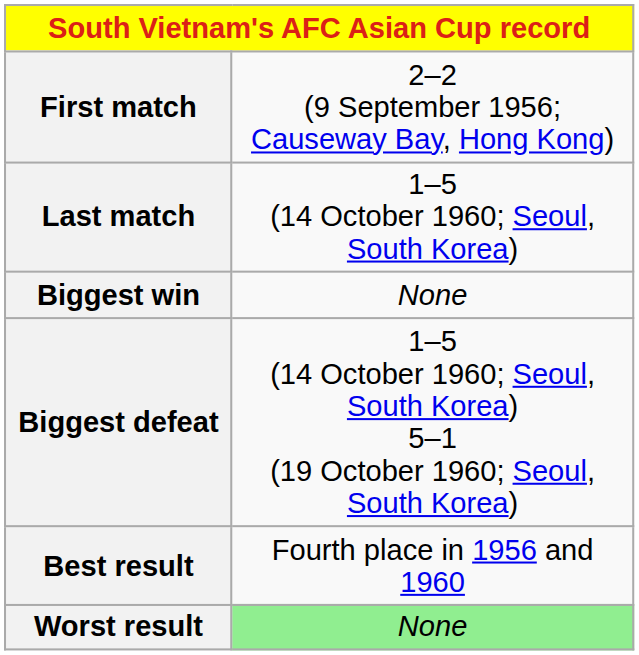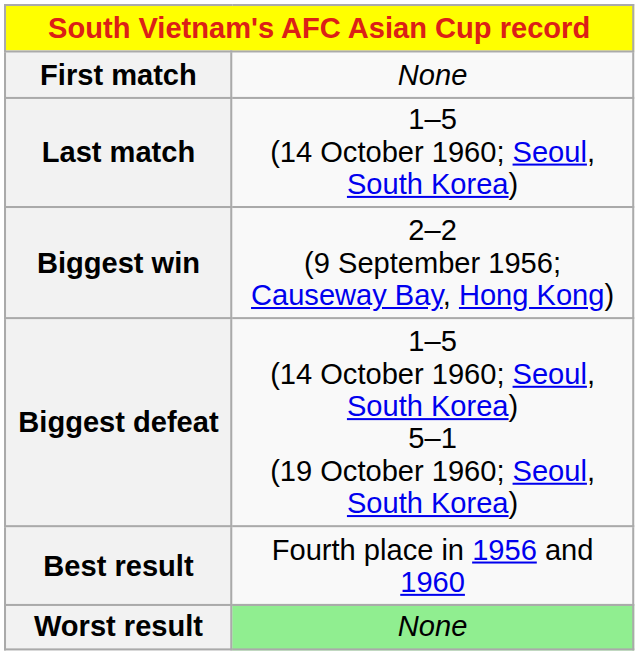 <table class="wikitable collapsible collapsed" style="text-align:center; font-size:90%; width:50%">
 <tr>
 <th colspan="6" style="background: #FFFF00; color: #DB2017;">South Vietnam's AFC Asian Cup record</th>
 </tr>
 <tr>
 <th width=10%>First match</th>
-<td width=23% style="text-align:center"> 2–2 <br> (9 September 1956; <a href='#'>Causeway Bay</a>, <a href='#'>Hong Kong</a>)</td>
+<td width=23%><em>None</em></td>
 </tr>
 <tr>
 <th width=10%>Last match</th>
 <td width=23% style="text-align:center"> 1–5 <br> (14 October 1960; <a href='#'>Seoul</a>, <a href='#'>South Korea</a>)</td>
 </tr>
 <tr>
 <th width=10%>Biggest win</th>
-<td width=23%><em>None</em></td>
+<td width=23% style="text-align:center"> 2–2 <br> (9 September 1956; <a href='#'>Causeway Bay</a>, <a href='#'>Hong Kong</a>)</td>
 </tr>
 <tr>
 <th width=10%>Biggest defeat</th>
 <td width=23% style="text-align:center"> 1–5 <br> (14 October 1960; <a href='#'>Seoul</a>, <a href='#'>South Korea</a>)<br> 5–1 <br> (19 October 1960; <a href='#'>Seoul</a>, <a href='#'>South Korea</a>)</td>
 </tr>
 <tr>
 <th width=10%>Best result</th>
 <td width=23% style="text-align:center">Fourth place in <a href='#'>1956</a> and <a href='#'>1960</a></td>
 </tr>
 <tr>
 <th width=10%>Worst result</th>
 <td width=23% style="background: lightgreen;"><em>None</em></td>
 </tr>
 </table>
